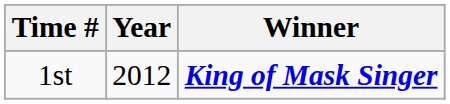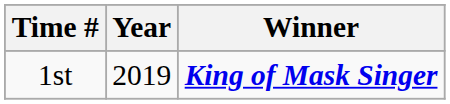 <table class="wikitable sortable" style="text-align:center">
 <tr>
 <th>Time #</th>
 <th>Year</th>
 <th>Winner</th>
 </tr>
 <tr>
 <td>1st</td>
-<td>2012</td>
+<td>2019</td>
 <td><strong><em><a href='#'>King of Mask Singer</a></em></strong></td>
 </tr>
 </table>
